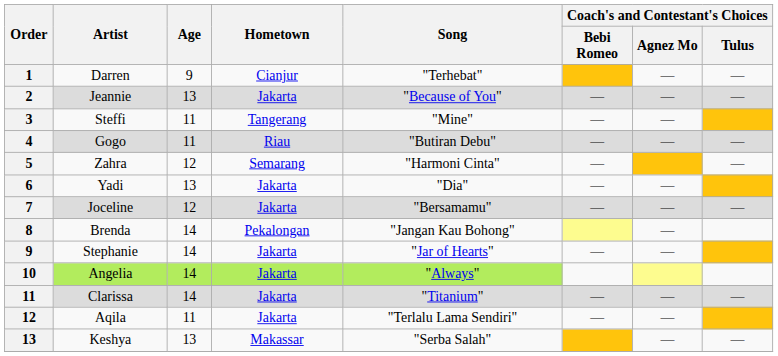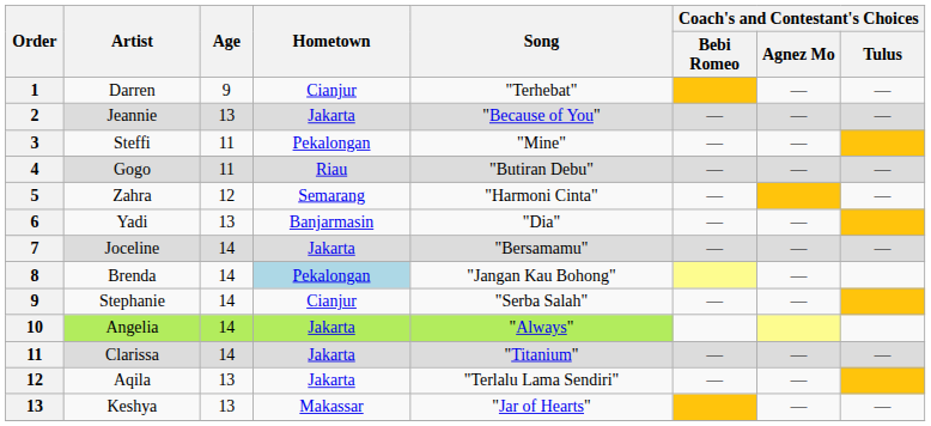 <table class="wikitable" style="text-align:center; width:100%;">
 <tr>
 <th rowspan="2" scope="col" style="width:05%;">Order</th>
 <th rowspan="2" scope="col" style="width:13%;">Artist</th>
 <th rowspan="2" scope="col" style="width:05%;">Age</th>
 <th rowspan="2" scope="col" style="width:15%;">Hometown</th>
 <th rowspan="2" scope="col" style="width:25%;">Song</th>
 <th colspan="3" scope="col" style="width:40%;">Coach's and Contestant's Choices</th>
 </tr>
 <tr>
 <th style="width:08%;">Bebi Romeo</th>
 <th style="width:08%;">Agnez Mo</th>
 <th style="width:08%;">Tulus</th>
 </tr>
 <tr>
 <th>1</th>
 <td>Darren</td>
 <td>9</td>
 <td><a href='#'>Cianjur</a></td>
 <td>"Terhebat"</td>
 <td style="background:#ffc40c;"><strong></strong></td>
 <td>—</td>
 <td>—</td>
 </tr>
 <tr bgcolor=#DCDCDC>
 <th>2</th>
 <td>Jeannie</td>
 <td>13</td>
 <td><a href='#'>Jakarta</a></td>
 <td>"<a href='#'>Because of You</a>"</td>
 <td>—</td>
 <td>—</td>
 <td>—</td>
 </tr>
 <tr>
 <th>3</th>
 <td>Steffi</td>
 <td>11</td>
-<td><a href='#'>Tangerang</a></td>
+<td><a href='#'>Pekalongan</a></td>
 <td>"Mine"</td>
 <td>—</td>
 <td>—</td>
 <td style="background:#ffc40c;"><strong></strong></td>
 </tr>
 <tr bgcolor=#DCDCDC>
 <th>4</th>
 <td>Gogo</td>
 <td>11</td>
 <td><a href='#'>Riau</a></td>
 <td>"Butiran Debu"</td>
 <td>—</td>
 <td>—</td>
 <td>—</td>
 </tr>
 <tr>
 <th>5</th>
 <td>Zahra</td>
 <td>12</td>
 <td><a href='#'>Semarang</a></td>
 <td>"Harmoni Cinta"</td>
 <td>—</td>
 <td style="background:#ffc40c;"><strong></strong></td>
 <td>—</td>
 </tr>
 <tr>
 <th>6</th>
 <td>Yadi</td>
 <td>13</td>
-<td><a href='#'>Jakarta</a></td>
+<td><a href='#'>Banjarmasin</a></td>
 <td>"Dia"</td>
 <td>—</td>
 <td>—</td>
 <td style="background:#ffc40c;"><strong></strong></td>
 </tr>
 <tr bgcolor=#DCDCDC>
 <th>7</th>
 <td>Joceline</td>
-<td>12</td>
+<td>14</td>
 <td><a href='#'>Jakarta</a></td>
 <td>"Bersamamu"</td>
 <td>—</td>
 <td>—</td>
 <td>—</td>
 </tr>
 <tr>
 <th>8</th>
 <td>Brenda</td>
 <td>14</td>
-<td><a href='#'>Pekalongan</a></td>
+<td style="background: lightblue;"><a href='#'>Pekalongan</a></td>
 <td>"Jangan Kau Bohong"</td>
 <td style="background:#fdfc8f;"><strong></strong></td>
 <td>—</td>
 <td><strong></strong></td>
 </tr>
 <tr>
 <th>9</th>
 <td>Stephanie</td>
 <td>14</td>
-<td><a href='#'>Jakarta</a></td>
-<td>"<a href='#'>Jar of Hearts</a>"</td>
+<td><a href='#'>Cianjur</a></td>
+<td>"Serba Salah"</td>
 <td>—</td>
 <td>—</td>
 <td style="background:#ffc40c;"><strong></strong></td>
 </tr>
 <tr>
 <th>10</th>
 <td style="background:#B2EC5D;">Angelia</td>
 <td style="background:#B2EC5D;">14</td>
 <td style="background:#B2EC5D;"><a href='#'>Jakarta</a></td>
 <td style="background:#B2EC5D;">"<a href='#'>Always</a>"</td>
 <td><strong></strong></td>
 <td style="background:#fdfc8f;"><strong></strong></td>
 <td><strong></strong></td>
 </tr>
 <tr bgcolor=#DCDCDC>
 <th>11</th>
 <td>Clarissa</td>
 <td>14</td>
 <td><a href='#'>Jakarta</a></td>
 <td>"<a href='#'>Titanium</a>"</td>
 <td>—</td>
 <td>—</td>
 <td>—</td>
 </tr>
 <tr>
 <th>12</th>
 <td>Aqila</td>
-<td>11</td>
+<td>13</td>
 <td><a href='#'>Jakarta</a></td>
 <td>"Terlalu Lama Sendiri"</td>
 <td>—</td>
 <td>—</td>
 <td style="background:#ffc40c;"><strong></strong></td>
 </tr>
 <tr>
 <th>13</th>
 <td>Keshya</td>
 <td>13</td>
 <td><a href='#'>Makassar</a></td>
-<td>"Serba Salah"</td>
+<td>"<a href='#'>Jar of Hearts</a>"</td>
 <td style="background:#ffc40c;"><strong></strong></td>
 <td>—</td>
 <td>—</td>
 </tr>
 <tr>
 </tr>
 </table>
